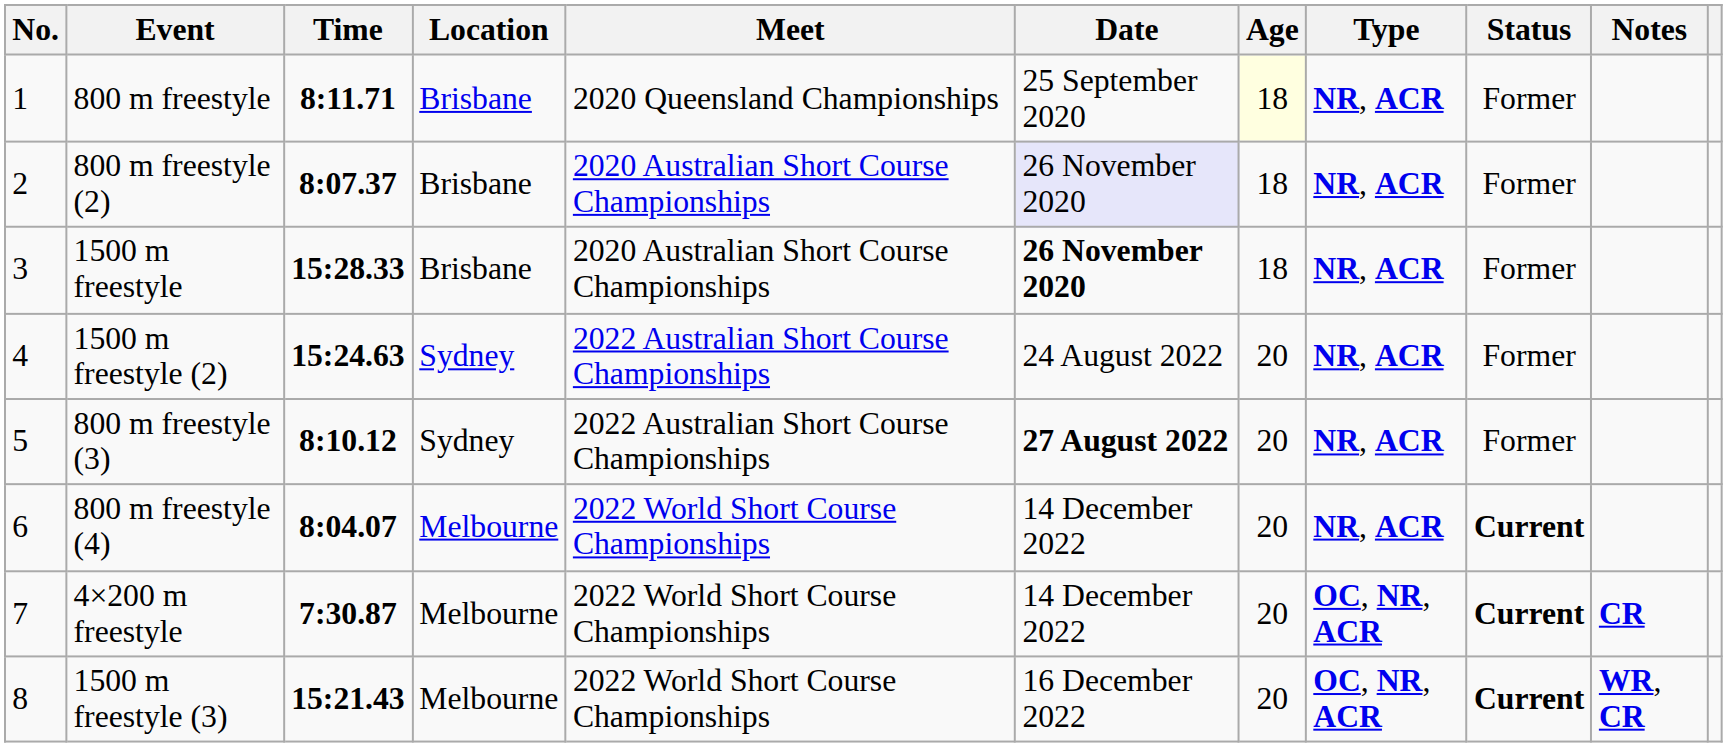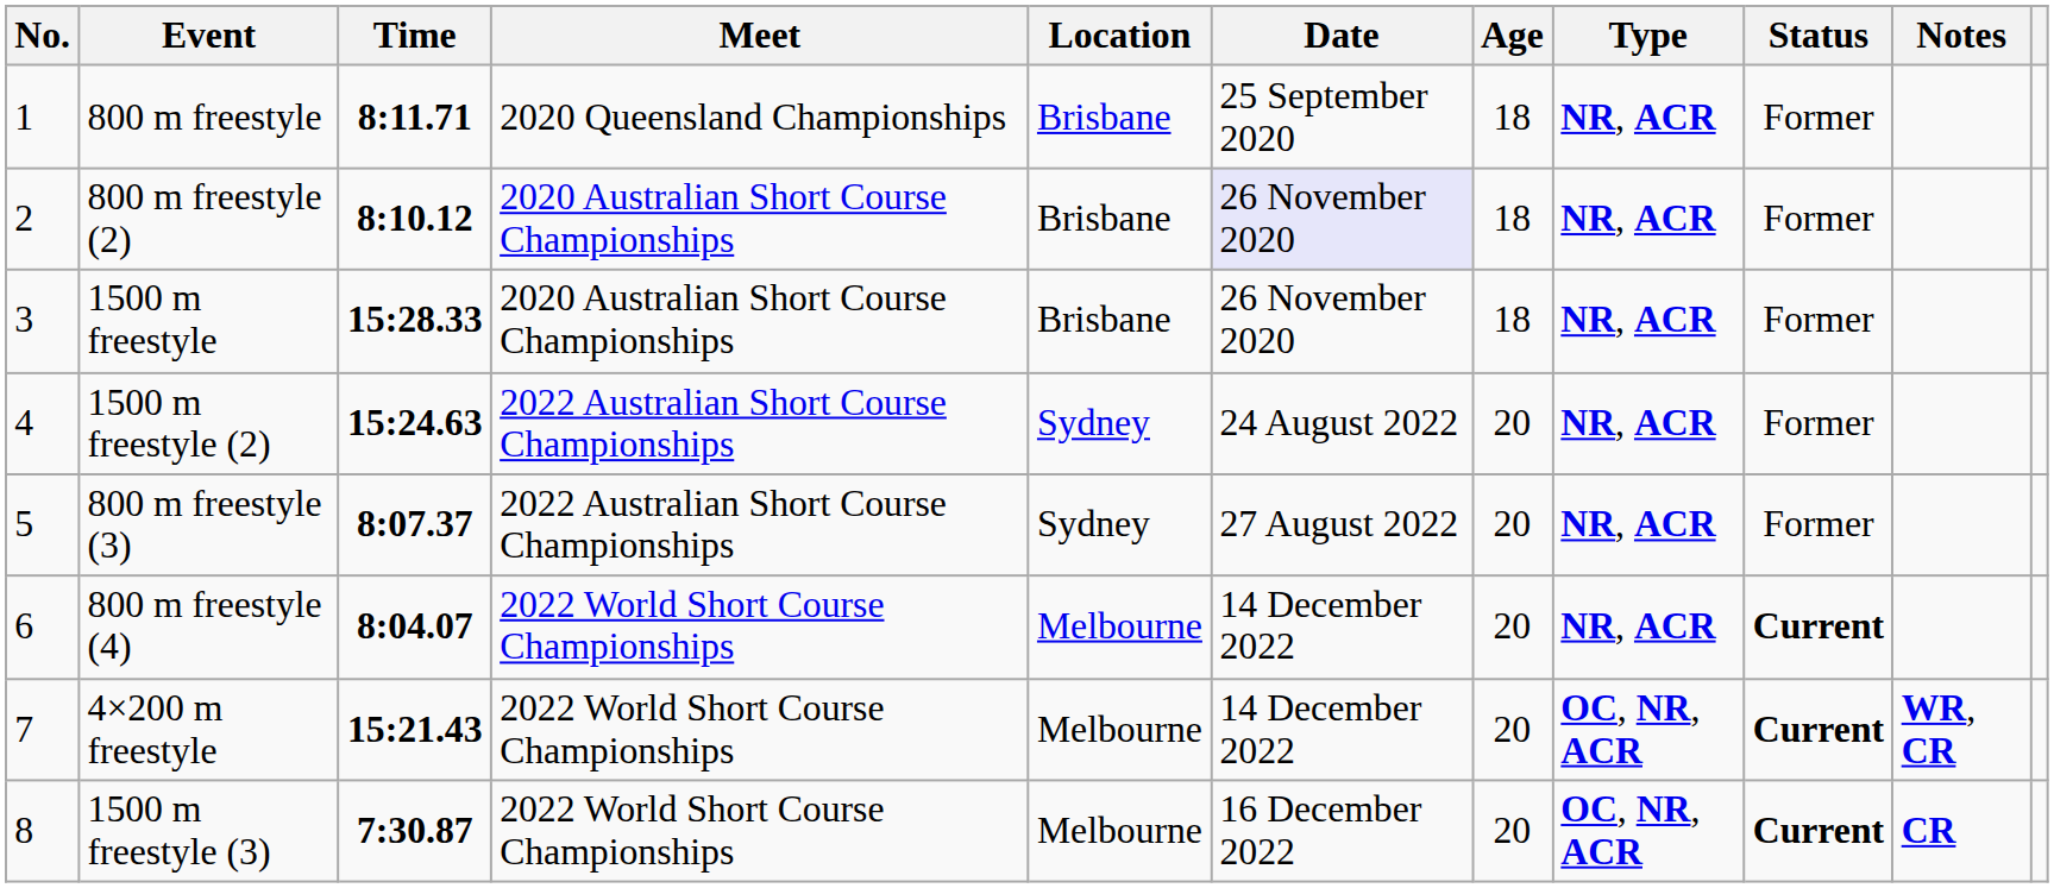 <table class="wikitable sortable">
 <tr>
 <th>No.</th>
 <th>Event</th>
 <th>Time</th>
+<th>Meet</th>
 <th>Location</th>
-<th>Meet</th>
 <th>Date</th>
 <th>Age</th>
 <th>Type</th>
 <th>Status</th>
 <th>Notes</th>
 <th></th>
 </tr>
 <tr>
 <td>1</td>
 <td>800 m freestyle</td>
 <td style="text-align:center;"><strong>8:11.71</strong></td>
+<td>2020 Queensland Championships</td>
 <td><a href='#'>Brisbane</a></td>
-<td>2020 Queensland Championships</td>
 <td>25 September 2020</td>
-<td style="background: lightyellow; text-align:center;">18</td>
+<td style="text-align:center;">18</td>
 <td><strong><a href='#'>NR</a></strong>, <strong><a href='#'>ACR</a></strong></td>
 <td style="text-align:center;">Former</td>
 <td></td>
 <td style="text-align:center;"></td>
 </tr>
 <tr>
 <td>2</td>
 <td>800 m freestyle (2)</td>
-<td style="text-align:center;"><strong>8:07.37</strong></td>
+<td style="text-align:center;"><strong>8:10.12</strong></td>
+<td><a href='#'>2020 Australian Short Course Championships</a></td>
 <td>Brisbane</td>
-<td><a href='#'>2020 Australian Short Course Championships</a></td>
 <td style="background: lavender;">26 November 2020</td>
 <td style="text-align:center;">18</td>
 <td><strong><a href='#'>NR</a></strong>, <strong><a href='#'>ACR</a></strong></td>
 <td style="text-align:center;">Former</td>
 <td></td>
 <td style="text-align:center;"></td>
 </tr>
 <tr>
 <td>3</td>
 <td>1500 m freestyle</td>
 <td style="text-align:center;"><strong>15:28.33</strong></td>
+<td>2020 Australian Short Course Championships</td>
 <td>Brisbane</td>
-<td>2020 Australian Short Course Championships</td>
-<td><strong>26 November 2020</strong></td>
+<td>26 November 2020</td>
 <td style="text-align:center;">18</td>
 <td><strong><a href='#'>NR</a></strong>, <strong><a href='#'>ACR</a></strong></td>
 <td style="text-align:center;">Former</td>
 <td></td>
 <td style="text-align:center;"></td>
 </tr>
 <tr>
 <td>4</td>
 <td>1500 m freestyle (2)</td>
 <td style="text-align:center;"><strong>15:24.63</strong></td>
+<td><a href='#'>2022 Australian Short Course Championships</a></td>
 <td><a href='#'>Sydney</a></td>
-<td><a href='#'>2022 Australian Short Course Championships</a></td>
 <td>24 August 2022</td>
 <td style="text-align:center;">20</td>
 <td><strong><a href='#'>NR</a></strong>, <strong><a href='#'>ACR</a></strong></td>
 <td style="text-align:center;">Former</td>
 <td></td>
 <td style="text-align:center;"></td>
 </tr>
 <tr>
 <td>5</td>
 <td>800 m freestyle (3)</td>
-<td style="text-align:center;"><strong>8:10.12</strong></td>
+<td style="text-align:center;"><strong>8:07.37</strong></td>
+<td>2022 Australian Short Course Championships</td>
 <td>Sydney</td>
-<td>2022 Australian Short Course Championships</td>
-<td><strong>27 August 2022</strong></td>
+<td>27 August 2022</td>
 <td style="text-align:center;">20</td>
 <td><strong><a href='#'>NR</a></strong>, <strong><a href='#'>ACR</a></strong></td>
 <td style="text-align:center;">Former</td>
 <td></td>
 <td style="text-align:center;"></td>
 </tr>
 <tr>
 <td>6</td>
 <td>800 m freestyle (4)</td>
 <td style="text-align:center;"><strong>8:04.07</strong></td>
+<td><a href='#'>2022 World Short Course Championships</a></td>
 <td><a href='#'>Melbourne</a></td>
-<td><a href='#'>2022 World Short Course Championships</a></td>
 <td>14 December 2022</td>
 <td style="text-align:center;">20</td>
 <td><strong><a href='#'>NR</a></strong>, <strong><a href='#'>ACR</a></strong></td>
 <td style="text-align:center;"><strong>Current</strong></td>
 <td></td>
 <td style="text-align:center;"></td>
 </tr>
 <tr>
 <td>7</td>
 <td>4×200 m freestyle</td>
+<td style="text-align:center;"><strong>15:21.43</strong></td>
+<td>2022 World Short Course Championships</td>
+<td>Melbourne</td>
+<td>14 December 2022</td>
+<td style="text-align:center;">20</td>
+<td><strong><a href='#'>OC</a></strong>, <strong><a href='#'>NR</a></strong>, <strong><a href='#'>ACR</a></strong></td>
+<td style="text-align:center;"><strong>Current</strong></td>
+<td><strong><a href='#'>WR</a></strong>, <strong><a href='#'>CR</a></strong></td>
+<td style="text-align:center;"></td>
+</tr>
+<tr>
+<td>8</td>
+<td>1500 m freestyle (3)</td>
 <td style="text-align:center;"><strong>7:30.87</strong></td>
+<td>2022 World Short Course Championships</td>
 <td>Melbourne</td>
-<td>2022 World Short Course Championships</td>
-<td>14 December 2022</td>
+<td>16 December 2022</td>
 <td style="text-align:center;">20</td>
 <td><strong><a href='#'>OC</a></strong>, <strong><a href='#'>NR</a></strong>, <strong><a href='#'>ACR</a></strong></td>
 <td style="text-align:center;"><strong>Current</strong></td>
 <td><strong><a href='#'>CR</a></strong></td>
 <td style="text-align:center;"></td>
 </tr>
-<tr>
-<td>8</td>
-<td>1500 m freestyle (3)</td>
-<td style="text-align:center;"><strong>15:21.43</strong></td>
-<td>Melbourne</td>
-<td>2022 World Short Course Championships</td>
-<td>16 December 2022</td>
-<td style="text-align:center;">20</td>
-<td><strong><a href='#'>OC</a></strong>, <strong><a href='#'>NR</a></strong>, <strong><a href='#'>ACR</a></strong></td>
-<td style="text-align:center;"><strong>Current</strong></td>
-<td><strong><a href='#'>WR</a></strong>, <strong><a href='#'>CR</a></strong></td>
-<td style="text-align:center;"></td>
-</tr>
 </table>
